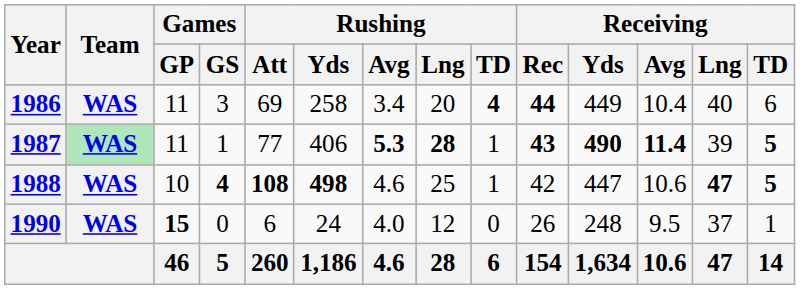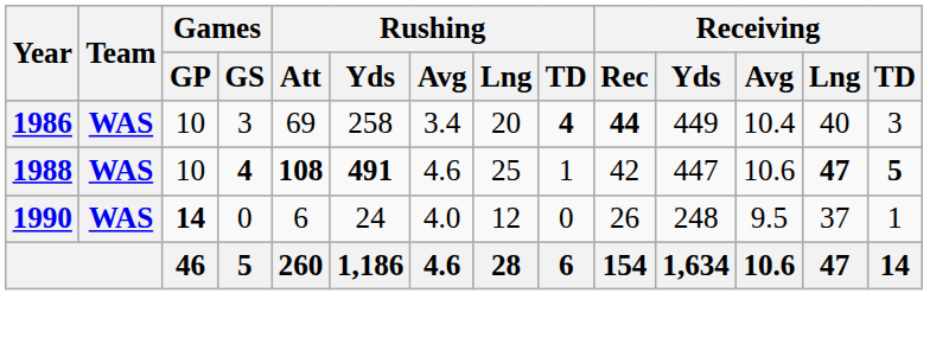 <table class="wikitable" style="text-align:center;">
 <tr>
 <th rowspan="2">Year</th>
 <th rowspan="2">Team</th>
 <th colspan="2">Games</th>
 <th colspan="5">Rushing</th>
 <th colspan="5">Receiving</th>
 </tr>
 <tr>
 <th>GP</th>
 <th>GS</th>
 <th>Att</th>
 <th>Yds</th>
 <th>Avg</th>
 <th>Lng</th>
 <th>TD</th>
 <th>Rec</th>
 <th>Yds</th>
 <th>Avg</th>
 <th>Lng</th>
 <th>TD</th>
 </tr>
 <tr>
 <th><a href='#'>1986</a></th>
 <th><a href='#'>WAS</a></th>
-<td>11</td>
+<td>10</td>
 <td>3</td>
 <td>69</td>
 <td>258</td>
 <td>3.4</td>
 <td>20</td>
 <td><strong>4</strong></td>
 <td><strong>44</strong></td>
 <td>449</td>
 <td>10.4</td>
 <td>40</td>
-<td>6</td>
-</tr>
-<tr>
-<th><a href='#'>1987</a></th>
-<th style="background:#afe6ba; width:3em;"><a href='#'>WAS</a></th>
-<td>11</td>
-<td>1</td>
-<td>77</td>
-<td>406</td>
-<td><strong>5.3</strong></td>
-<td><strong>28</strong></td>
-<td>1</td>
-<td><strong>43</strong></td>
-<td><strong>490</strong></td>
-<td><strong>11.4</strong></td>
-<td>39</td>
-<td><strong>5</strong></td>
+<td>3</td>
 </tr>
 <tr>
 <th><a href='#'>1988</a></th>
 <th><a href='#'>WAS</a></th>
 <td>10</td>
 <td><strong>4</strong></td>
 <td><strong>108</strong></td>
-<td><strong>498</strong></td>
+<td><strong>491</strong></td>
 <td>4.6</td>
 <td>25</td>
 <td>1</td>
 <td>42</td>
 <td>447</td>
 <td>10.6</td>
 <td><strong>47</strong></td>
 <td><strong>5</strong></td>
 </tr>
 <tr>
 <th><a href='#'>1990</a></th>
 <th><a href='#'>WAS</a></th>
-<td><strong>15</strong></td>
+<td><strong>14</strong></td>
 <td>0</td>
 <td>6</td>
 <td>24</td>
 <td>4.0</td>
 <td>12</td>
 <td>0</td>
 <td>26</td>
 <td>248</td>
 <td>9.5</td>
 <td>37</td>
 <td>1</td>
 </tr>
 <tr>
 <th colspan="2"></th>
 <th>46</th>
 <th>5</th>
 <th>260</th>
 <th>1,186</th>
 <th>4.6</th>
 <th>28</th>
 <th>6</th>
 <th>154</th>
 <th>1,634</th>
 <th>10.6</th>
 <th>47</th>
 <th>14</th>
 </tr>
 </table>
